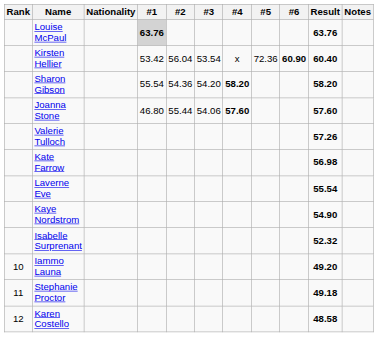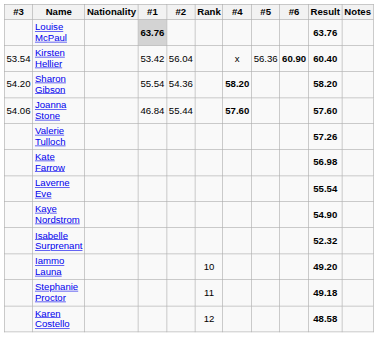 <table class="wikitable sortable" style=" text-align:center">
 <tr>
-<th>Rank</th>
+<th>#3</th>
 <th>Name</th>
 <th>Nationality</th>
 <th>#1</th>
 <th>#2</th>
-<th>#3</th>
+<th>Rank</th>
 <th>#4</th>
 <th>#5</th>
 <th>#6</th>
 <th>Result</th>
 <th>Notes</th>
 </tr>
 <tr>
 <td></td>
 <td align=left><a href='#'>Louise McPaul</a></td>
 <td align=left></td>
 <td style="background: lightgrey;"><strong>63.76</strong></td>
 <td></td>
 <td></td>
 <td></td>
 <td></td>
 <td></td>
 <td><strong>63.76</strong></td>
 <td></td>
 </tr>
 <tr>
-<td></td>
+<td>53.54</td>
 <td align=left><a href='#'>Kirsten Hellier</a></td>
 <td align=left></td>
 <td>53.42</td>
 <td>56.04</td>
-<td>53.54</td>
+<td></td>
 <td>x</td>
-<td>72.36</td>
+<td>56.36</td>
 <td><strong>60.90</strong></td>
 <td><strong>60.40</strong></td>
 <td></td>
 </tr>
 <tr>
-<td></td>
+<td>54.20</td>
 <td align=left><a href='#'>Sharon Gibson</a></td>
 <td align=left></td>
 <td>55.54</td>
 <td>54.36</td>
-<td>54.20</td>
+<td></td>
 <td><strong>58.20</strong></td>
 <td></td>
 <td></td>
 <td><strong>58.20</strong></td>
 <td></td>
 </tr>
 <tr>
-<td></td>
+<td>54.06</td>
 <td align=left><a href='#'>Joanna Stone</a></td>
 <td align=left></td>
-<td>46.80</td>
+<td>46.84</td>
 <td>55.44</td>
-<td>54.06</td>
+<td></td>
 <td><strong>57.60</strong></td>
 <td></td>
 <td></td>
 <td><strong>57.60</strong></td>
 <td></td>
 </tr>
 <tr>
 <td></td>
 <td align=left><a href='#'>Valerie Tulloch</a></td>
 <td align=left></td>
 <td></td>
 <td></td>
 <td></td>
 <td></td>
 <td></td>
 <td></td>
 <td><strong>57.26</strong></td>
 <td></td>
 </tr>
 <tr>
 <td></td>
 <td align=left><a href='#'>Kate Farrow</a></td>
 <td align=left></td>
 <td></td>
 <td></td>
 <td></td>
 <td></td>
 <td></td>
 <td></td>
 <td><strong>56.98</strong></td>
 <td></td>
 </tr>
 <tr>
 <td></td>
 <td align=left><a href='#'>Laverne Eve</a></td>
 <td align=left></td>
 <td></td>
 <td></td>
 <td></td>
 <td></td>
 <td></td>
 <td></td>
 <td><strong>55.54</strong></td>
 <td></td>
 </tr>
 <tr>
 <td></td>
 <td align=left><a href='#'>Kaye Nordstrom</a></td>
 <td align=left></td>
 <td></td>
 <td></td>
 <td></td>
 <td></td>
 <td></td>
 <td></td>
 <td><strong>54.90</strong></td>
 <td></td>
 </tr>
 <tr>
 <td></td>
 <td align=left><a href='#'>Isabelle Surprenant</a></td>
 <td align=left></td>
 <td></td>
 <td></td>
 <td></td>
 <td></td>
 <td></td>
 <td></td>
 <td><strong>52.32</strong></td>
 <td></td>
 </tr>
 <tr>
-<td>10</td>
+<td></td>
 <td align=left><a href='#'>Iammo Launa</a></td>
 <td align=left></td>
 <td></td>
 <td></td>
-<td></td>
+<td>10</td>
 <td></td>
 <td></td>
 <td></td>
 <td><strong>49.20</strong></td>
 <td></td>
 </tr>
 <tr>
-<td>11</td>
+<td></td>
 <td align=left><a href='#'>Stephanie Proctor</a></td>
 <td align=left></td>
 <td></td>
 <td></td>
-<td></td>
+<td>11</td>
 <td></td>
 <td></td>
 <td></td>
 <td><strong>49.18</strong></td>
 <td></td>
 </tr>
 <tr>
-<td>12</td>
+<td></td>
 <td align=left><a href='#'>Karen Costello</a></td>
 <td align=left></td>
 <td></td>
 <td></td>
-<td></td>
+<td>12</td>
 <td></td>
 <td></td>
 <td></td>
 <td><strong>48.58</strong></td>
 <td></td>
 </tr>
 </table>
